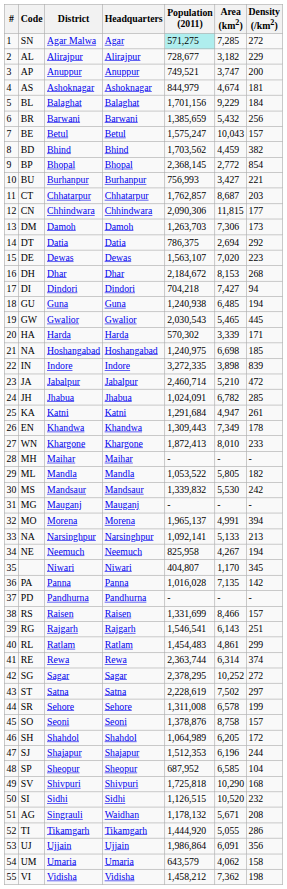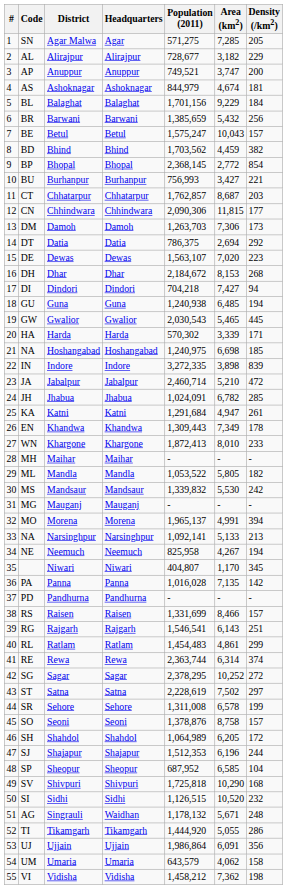 <table class="wikitable sortable">
 <tr>
 <th>#</th>
 <th>Code</th>
 <th>District</th>
 <th>Headquarters</th>
 <th>Population <br>(2011)</th>
 <th>Area <br>(km<sup>2</sup>)</th>
 <th>Density <br>(/km<sup>2</sup>)</th>
 </tr>
 <tr>
 <td>1</td>
 <td>SN</td>
 <td><a href='#'>Agar Malwa</a></td>
 <td><a href='#'>Agar</a></td>
-<td style="background: paleturquoise;">571,275</td>
+<td>571,275</td>
 <td>7,285</td>
-<td>272</td>
+<td>205</td>
 </tr>
 <tr>
 <td>2</td>
 <td>AL</td>
 <td><a href='#'>Alirajpur</a></td>
 <td><a href='#'>Alirajpur</a></td>
 <td> 728,677</td>
 <td> 3,182</td>
 <td> 229</td>
 </tr>
 <tr>
 <td>3</td>
 <td>AP</td>
 <td><a href='#'>Anuppur</a></td>
 <td><a href='#'>Anuppur</a></td>
 <td> 749,521</td>
 <td> 3,747</td>
 <td> 200</td>
 </tr>
 <tr>
 <td>4</td>
 <td>AS</td>
 <td><a href='#'>Ashoknagar</a></td>
 <td><a href='#'>Ashoknagar</a></td>
 <td> 844,979</td>
 <td> 4,674</td>
 <td> 181</td>
 </tr>
 <tr>
 <td>5</td>
 <td>BL</td>
 <td><a href='#'>Balaghat</a></td>
 <td><a href='#'>Balaghat</a></td>
 <td> 1,701,156</td>
 <td> 9,229</td>
 <td> 184</td>
 </tr>
 <tr>
 <td>6</td>
 <td>BR</td>
 <td><a href='#'>Barwani</a></td>
 <td><a href='#'>Barwani</a></td>
 <td> 1,385,659</td>
 <td> 5,432</td>
 <td> 256</td>
 </tr>
 <tr>
 <td>7</td>
 <td>BE</td>
 <td><a href='#'>Betul</a></td>
 <td><a href='#'>Betul</a></td>
 <td> 1,575,247</td>
 <td> 10,043</td>
 <td> 157</td>
 </tr>
 <tr>
 <td>8</td>
 <td>BD</td>
 <td><a href='#'>Bhind</a></td>
 <td><a href='#'>Bhind</a></td>
 <td> 1,703,562</td>
 <td> 4,459</td>
 <td> 382</td>
 </tr>
 <tr>
 <td>9</td>
 <td>BP</td>
 <td><a href='#'>Bhopal</a></td>
 <td><a href='#'>Bhopal</a></td>
 <td> 2,368,145</td>
 <td> 2,772</td>
 <td> 854</td>
 </tr>
 <tr>
 <td>10</td>
 <td>BU</td>
 <td><a href='#'>Burhanpur</a></td>
 <td><a href='#'>Burhanpur</a></td>
 <td> 756,993</td>
 <td> 3,427</td>
 <td> 221</td>
 </tr>
 <tr>
 <td>11</td>
 <td>CT</td>
 <td><a href='#'>Chhatarpur</a></td>
 <td><a href='#'>Chhatarpur</a></td>
 <td> 1,762,857</td>
 <td> 8,687</td>
 <td> 203</td>
 </tr>
 <tr>
 <td>12</td>
 <td>CN</td>
 <td><a href='#'>Chhindwara</a></td>
 <td><a href='#'>Chhindwara</a></td>
 <td> 2,090,306</td>
 <td> 11,815</td>
 <td> 177</td>
 </tr>
 <tr>
 <td>13</td>
 <td>DM</td>
 <td><a href='#'>Damoh</a></td>
 <td><a href='#'>Damoh</a></td>
 <td> 1,263,703</td>
 <td> 7,306</td>
 <td> 173</td>
 </tr>
 <tr>
 <td>14</td>
 <td>DT</td>
 <td><a href='#'>Datia</a></td>
 <td><a href='#'>Datia</a></td>
 <td> 786,375</td>
 <td> 2,694</td>
 <td> 292</td>
 </tr>
 <tr>
 <td>15</td>
 <td>DE</td>
 <td><a href='#'>Dewas</a></td>
 <td><a href='#'>Dewas</a></td>
 <td> 1,563,107</td>
 <td> 7,020</td>
 <td> 223</td>
 </tr>
 <tr>
 <td>16</td>
 <td>DH</td>
 <td><a href='#'>Dhar</a></td>
 <td><a href='#'>Dhar</a></td>
 <td> 2,184,672</td>
 <td> 8,153</td>
 <td> 268</td>
 </tr>
 <tr>
 <td>17</td>
 <td>DI</td>
 <td><a href='#'>Dindori</a></td>
 <td><a href='#'>Dindori</a></td>
 <td> 704,218</td>
 <td> 7,427</td>
 <td> 94</td>
 </tr>
 <tr>
 <td>18</td>
 <td>GU</td>
 <td><a href='#'>Guna</a></td>
 <td><a href='#'>Guna</a></td>
 <td> 1,240,938</td>
 <td> 6,485</td>
 <td> 194</td>
 </tr>
 <tr>
 <td>19</td>
 <td>GW</td>
 <td><a href='#'>Gwalior</a></td>
 <td><a href='#'>Gwalior</a></td>
 <td> 2,030,543</td>
 <td> 5,465</td>
 <td> 445</td>
 </tr>
 <tr>
 <td>20</td>
 <td>HA</td>
 <td><a href='#'>Harda</a></td>
 <td><a href='#'>Harda</a></td>
 <td> 570,302</td>
 <td> 3,339</td>
 <td> 171</td>
 </tr>
 <tr>
 <td>21</td>
 <td>NA</td>
 <td><a href='#'>Hoshangabad</a></td>
 <td><a href='#'>Hoshangabad</a></td>
 <td> 1,240,975</td>
 <td> 6,698</td>
 <td> 185</td>
 </tr>
 <tr>
 <td>22</td>
 <td>IN</td>
 <td><a href='#'>Indore</a></td>
 <td><a href='#'>Indore</a></td>
 <td> 3,272,335</td>
 <td> 3,898</td>
 <td> 839</td>
 </tr>
 <tr>
 <td>23</td>
 <td>JA</td>
 <td><a href='#'>Jabalpur</a></td>
 <td><a href='#'>Jabalpur</a></td>
 <td> 2,460,714</td>
 <td> 5,210</td>
 <td> 472</td>
 </tr>
 <tr>
 <td>24</td>
 <td>JH</td>
 <td><a href='#'>Jhabua</a></td>
 <td><a href='#'>Jhabua</a></td>
 <td> 1,024,091</td>
 <td> 6,782</td>
 <td> 285</td>
 </tr>
 <tr>
 <td>25</td>
 <td>KA</td>
 <td><a href='#'>Katni</a></td>
 <td><a href='#'>Katni</a></td>
 <td> 1,291,684</td>
 <td> 4,947</td>
 <td> 261</td>
 </tr>
 <tr>
 <td>26</td>
 <td>EN</td>
 <td><a href='#'>Khandwa</a></td>
 <td><a href='#'>Khandwa</a></td>
 <td> 1,309,443</td>
 <td> 7,349</td>
 <td> 178</td>
 </tr>
 <tr>
 <td>27</td>
 <td>WN</td>
 <td><a href='#'>Khargone</a></td>
 <td><a href='#'>Khargone</a></td>
 <td> 1,872,413</td>
 <td> 8,010</td>
 <td> 233</td>
 </tr>
 <tr>
 <td>28</td>
 <td>MH</td>
 <td><a href='#'>Maihar</a></td>
 <td><a href='#'>Maihar</a></td>
 <td> -</td>
 <td> -</td>
 <td> -</td>
 </tr>
 <tr>
 <td>29</td>
 <td>ML</td>
 <td><a href='#'>Mandla</a></td>
 <td><a href='#'>Mandla</a></td>
 <td> 1,053,522</td>
 <td> 5,805</td>
 <td> 182</td>
 </tr>
 <tr>
 <td>30</td>
 <td>MS</td>
 <td><a href='#'>Mandsaur</a></td>
 <td><a href='#'>Mandsaur</a></td>
 <td> 1,339,832</td>
 <td> 5,530</td>
 <td> 242</td>
 </tr>
 <tr>
 <td>31</td>
 <td>MG</td>
 <td><a href='#'>Mauganj</a></td>
 <td><a href='#'>Mauganj</a></td>
 <td> -</td>
 <td> -</td>
 <td> -</td>
 </tr>
 <tr>
 <td>32</td>
 <td>MO</td>
 <td><a href='#'>Morena</a></td>
 <td><a href='#'>Morena</a></td>
 <td> 1,965,137</td>
 <td> 4,991</td>
 <td> 394</td>
 </tr>
 <tr>
 <td>33</td>
 <td>NA</td>
 <td><a href='#'>Narsinghpur</a></td>
 <td><a href='#'>Narsinghpur</a></td>
 <td> 1,092,141</td>
 <td> 5,133</td>
 <td> 213</td>
 </tr>
 <tr>
 <td>34</td>
 <td>NE</td>
 <td><a href='#'>Neemuch</a></td>
 <td><a href='#'>Neemuch</a></td>
 <td> 825,958</td>
 <td> 4,267</td>
 <td> 194</td>
 </tr>
 <tr>
 <td>35</td>
 <td></td>
 <td><a href='#'>Niwari</a></td>
 <td><a href='#'>Niwari</a></td>
 <td>404,807</td>
 <td>1,170</td>
 <td>345</td>
 </tr>
 <tr>
 <td>36</td>
 <td>PA</td>
 <td><a href='#'>Panna</a></td>
 <td><a href='#'>Panna</a></td>
 <td> 1,016,028</td>
 <td> 7,135</td>
 <td> 142</td>
 </tr>
 <tr>
 <td>37</td>
 <td>PD</td>
 <td><a href='#'>Pandhurna</a></td>
 <td><a href='#'>Pandhurna</a></td>
 <td> -</td>
 <td> -</td>
 <td> -</td>
 </tr>
 <tr>
 <td>38</td>
 <td>RS</td>
 <td><a href='#'>Raisen</a></td>
 <td><a href='#'>Raisen</a></td>
 <td> 1,331,699</td>
 <td> 8,466</td>
 <td> 157</td>
 </tr>
 <tr>
 <td>39</td>
 <td>RG</td>
 <td><a href='#'>Rajgarh</a></td>
 <td><a href='#'>Rajgarh</a></td>
 <td> 1,546,541</td>
 <td> 6,143</td>
 <td> 251</td>
 </tr>
 <tr>
 <td>40</td>
 <td>RL</td>
 <td><a href='#'>Ratlam</a></td>
 <td><a href='#'>Ratlam</a></td>
 <td> 1,454,483</td>
 <td> 4,861</td>
 <td> 299</td>
 </tr>
 <tr>
 <td>41</td>
 <td>RE</td>
 <td><a href='#'>Rewa</a></td>
 <td><a href='#'>Rewa</a></td>
 <td> 2,363,744</td>
 <td> 6,314</td>
 <td> 374</td>
 </tr>
 <tr>
 <td>42</td>
 <td>SG</td>
 <td><a href='#'>Sagar</a></td>
 <td><a href='#'>Sagar</a></td>
 <td> 2,378,295</td>
 <td> 10,252</td>
 <td> 272</td>
 </tr>
 <tr>
 <td>43</td>
 <td>ST</td>
 <td><a href='#'>Satna</a></td>
 <td><a href='#'>Satna</a></td>
 <td> 2,228,619</td>
 <td> 7,502</td>
 <td> 297</td>
 </tr>
 <tr>
 <td>44</td>
 <td>SR</td>
 <td><a href='#'>Sehore</a></td>
 <td><a href='#'>Sehore</a></td>
 <td> 1,311,008</td>
 <td> 6,578</td>
 <td> 199</td>
 </tr>
 <tr>
 <td>45</td>
 <td>SO</td>
 <td><a href='#'>Seoni</a></td>
 <td><a href='#'>Seoni</a></td>
 <td> 1,378,876</td>
 <td> 8,758</td>
 <td> 157</td>
 </tr>
 <tr>
 <td>46</td>
 <td>SH</td>
 <td><a href='#'>Shahdol</a></td>
 <td><a href='#'>Shahdol</a></td>
 <td> 1,064,989</td>
 <td> 6,205</td>
 <td> 172</td>
 </tr>
 <tr>
 <td>47</td>
 <td>SJ</td>
 <td><a href='#'>Shajapur</a></td>
 <td><a href='#'>Shajapur</a></td>
 <td> 1,512,353</td>
 <td> 6,196</td>
 <td> 244</td>
 </tr>
 <tr>
 <td>48</td>
 <td>SP</td>
 <td><a href='#'>Sheopur</a></td>
 <td><a href='#'>Sheopur</a></td>
 <td> 687,952</td>
 <td> 6,585</td>
 <td> 104</td>
 </tr>
 <tr>
 <td>49</td>
 <td>SV</td>
 <td><a href='#'>Shivpuri</a></td>
 <td><a href='#'>Shivpuri</a></td>
 <td> 1,725,818</td>
 <td> 10,290</td>
 <td> 168</td>
 </tr>
 <tr>
 <td>50</td>
 <td>SI</td>
 <td><a href='#'>Sidhi</a></td>
 <td><a href='#'>Sidhi</a></td>
 <td> 1,126,515</td>
 <td> 10,520</td>
 <td> 232</td>
 </tr>
 <tr>
 <td>51</td>
 <td>AG</td>
 <td><a href='#'>Singrauli</a></td>
 <td><a href='#'>Waidhan</a></td>
 <td> 1,178,132</td>
 <td> 5,671</td>
-<td> 208</td>
+<td> 248</td>
 </tr>
 <tr>
 <td>52</td>
 <td>TI</td>
 <td><a href='#'>Tikamgarh</a></td>
 <td><a href='#'>Tikamgarh</a></td>
 <td> 1,444,920</td>
 <td> 5,055</td>
 <td> 286</td>
 </tr>
 <tr>
 <td>53</td>
 <td>UJ</td>
 <td><a href='#'>Ujjain</a></td>
 <td><a href='#'>Ujjain</a></td>
 <td> 1,986,864</td>
 <td> 6,091</td>
 <td> 356</td>
 </tr>
 <tr>
 <td>54</td>
 <td>UM</td>
 <td><a href='#'>Umaria</a></td>
 <td><a href='#'>Umaria</a></td>
 <td> 643,579</td>
 <td> 4,062</td>
 <td> 158</td>
 </tr>
 <tr>
 <td>55</td>
 <td>VI</td>
 <td><a href='#'>Vidisha</a></td>
 <td><a href='#'>Vidisha</a></td>
 <td> 1,458,212</td>
 <td> 7,362</td>
 <td> 198</td>
 </tr>
 </table>
